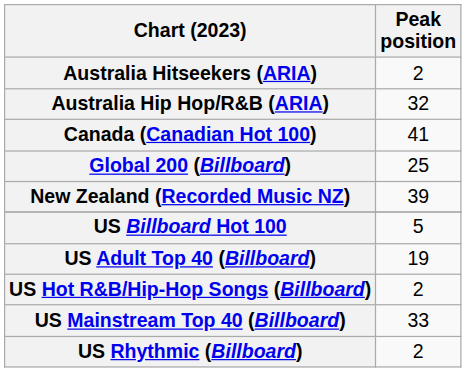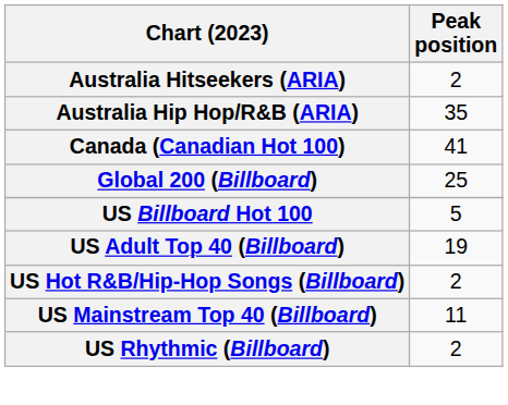 <table class="wikitable sortable plainrowheaders" style="text-align:center">
 <tr>
 <th scope="col">Chart (2023)</th>
 <th scope="col">Peak<br>position</th>
 </tr>
 <tr>
 <th scope="row">Australia Hitseekers (<a href='#'>ARIA</a>)</th>
 <td>2</td>
 </tr>
 <tr>
 <th scope="row">Australia Hip Hop/R&B (<a href='#'>ARIA</a>)</th>
-<td>32</td>
+<td>35</td>
 </tr>
 <tr>
 <th scope="row">Canada (<a href='#'>Canadian Hot 100</a>)</th>
 <td>41</td>
 </tr>
 <tr>
 <th scope="row"><a href='#'>Global 200</a> (<em><a href='#'>Billboard</a></em>)</th>
 <td>25</td>
-</tr>
-<tr>
-<th scope="row">New Zealand (<a href='#'>Recorded Music NZ</a>)</th>
-<td>39</td>
 </tr>
 <tr>
 </tr>
 <tr>
 <th scope="row">US <a href='#'><em>Billboard</em> Hot 100</a></th>
 <td>5</td>
 </tr>
 <tr>
 <th scope="row">US <a href='#'>Adult Top 40</a> (<em><a href='#'>Billboard</a></em>)</th>
 <td>19</td>
 </tr>
 <tr>
 <th scope="row">US <a href='#'>Hot R&B/Hip-Hop Songs</a> (<em><a href='#'>Billboard</a></em>)</th>
 <td>2</td>
 </tr>
 <tr>
 <th scope="row">US <a href='#'>Mainstream Top 40</a> (<em><a href='#'>Billboard</a></em>)</th>
-<td>33</td>
+<td>11</td>
 </tr>
 <tr>
 <th scope="row">US <a href='#'>Rhythmic</a> (<em><a href='#'>Billboard</a></em>)</th>
 <td>2</td>
 </tr>
 </table>
